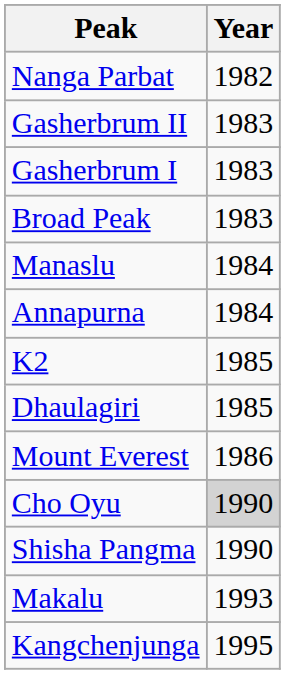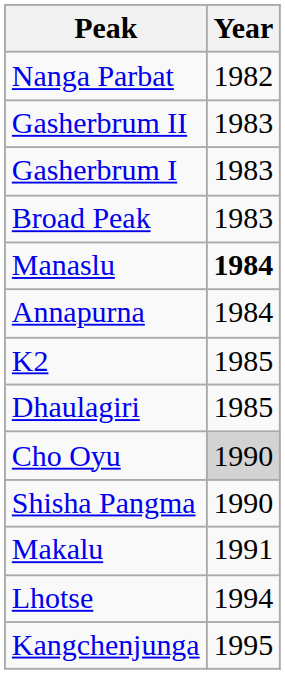 <table class=wikitable>
 <tr>
 <th>Peak</th>
 <th>Year</th>
 </tr>
 <tr>
 <td><a href='#'>Nanga Parbat</a></td>
 <td>1982</td>
 </tr>
 <tr>
 <td><a href='#'>Gasherbrum II</a></td>
 <td>1983</td>
 </tr>
 <tr>
 <td><a href='#'>Gasherbrum I</a></td>
 <td>1983</td>
 </tr>
 <tr>
 <td><a href='#'>Broad Peak</a></td>
 <td>1983</td>
 </tr>
 <tr>
 <td><a href='#'>Manaslu</a></td>
-<td>1984</td>
+<td><strong>1984</strong></td>
 </tr>
 <tr>
 <td><a href='#'>Annapurna</a></td>
 <td>1984</td>
 </tr>
 <tr>
 <td><a href='#'>K2</a></td>
 <td>1985</td>
 </tr>
 <tr>
 <td><a href='#'>Dhaulagiri</a></td>
 <td>1985</td>
 </tr>
 <tr>
-<td><a href='#'>Mount Everest</a></td>
-<td>1986</td>
-</tr>
-<tr>
 <td><a href='#'>Cho Oyu</a></td>
 <td style="background: lightgrey;">1990</td>
 </tr>
 <tr>
 <td><a href='#'>Shisha Pangma</a></td>
 <td>1990</td>
 </tr>
 <tr>
 <td><a href='#'>Makalu</a></td>
-<td>1993</td>
+<td>1991</td>
+</tr>
+<tr>
+<td><a href='#'>Lhotse</a></td>
+<td>1994</td>
 </tr>
 <tr>
 <td><a href='#'>Kangchenjunga</a></td>
 <td>1995</td>
 </tr>
 </table>
